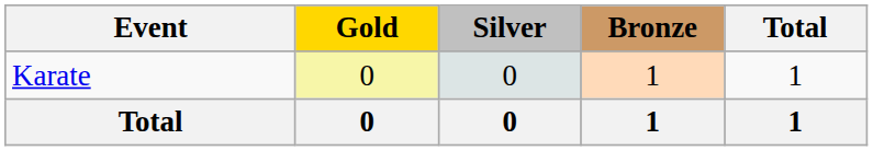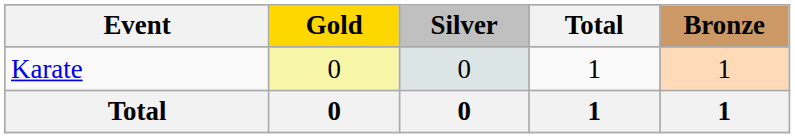 <table class="wikitable sortable" style="text-align:center;">
 <tr>
 <th width=150>Event</th>
 <td bgcolor=gold width=70><strong>Gold</strong></td>
 <td bgcolor=silver width=70><strong>Silver</strong></td>
+<th width=70>Total</th>
 <td bgcolor=#cc9966 width=70><strong>Bronze</strong></td>
-<th width=70>Total</th>
 </tr>
 <tr>
 <td align=left> <a href='#'>Karate</a></td>
 <td bgcolor=#f7f6a8>0</td>
 <td bgcolor=#dce5e5>0</td>
+<td>1</td>
 <td bgcolor=#ffdab9>1</td>
-<td>1</td>
 </tr>
 <tr>
 <th>Total</th>
 <th bgcolor=#f7f6a8>0</th>
 <th bgcolor=#dce5e5>0</th>
+<th>1</th>
 <th bgcolor=#ffdab9>1</th>
-<th>1</th>
 </tr>
 </table>
